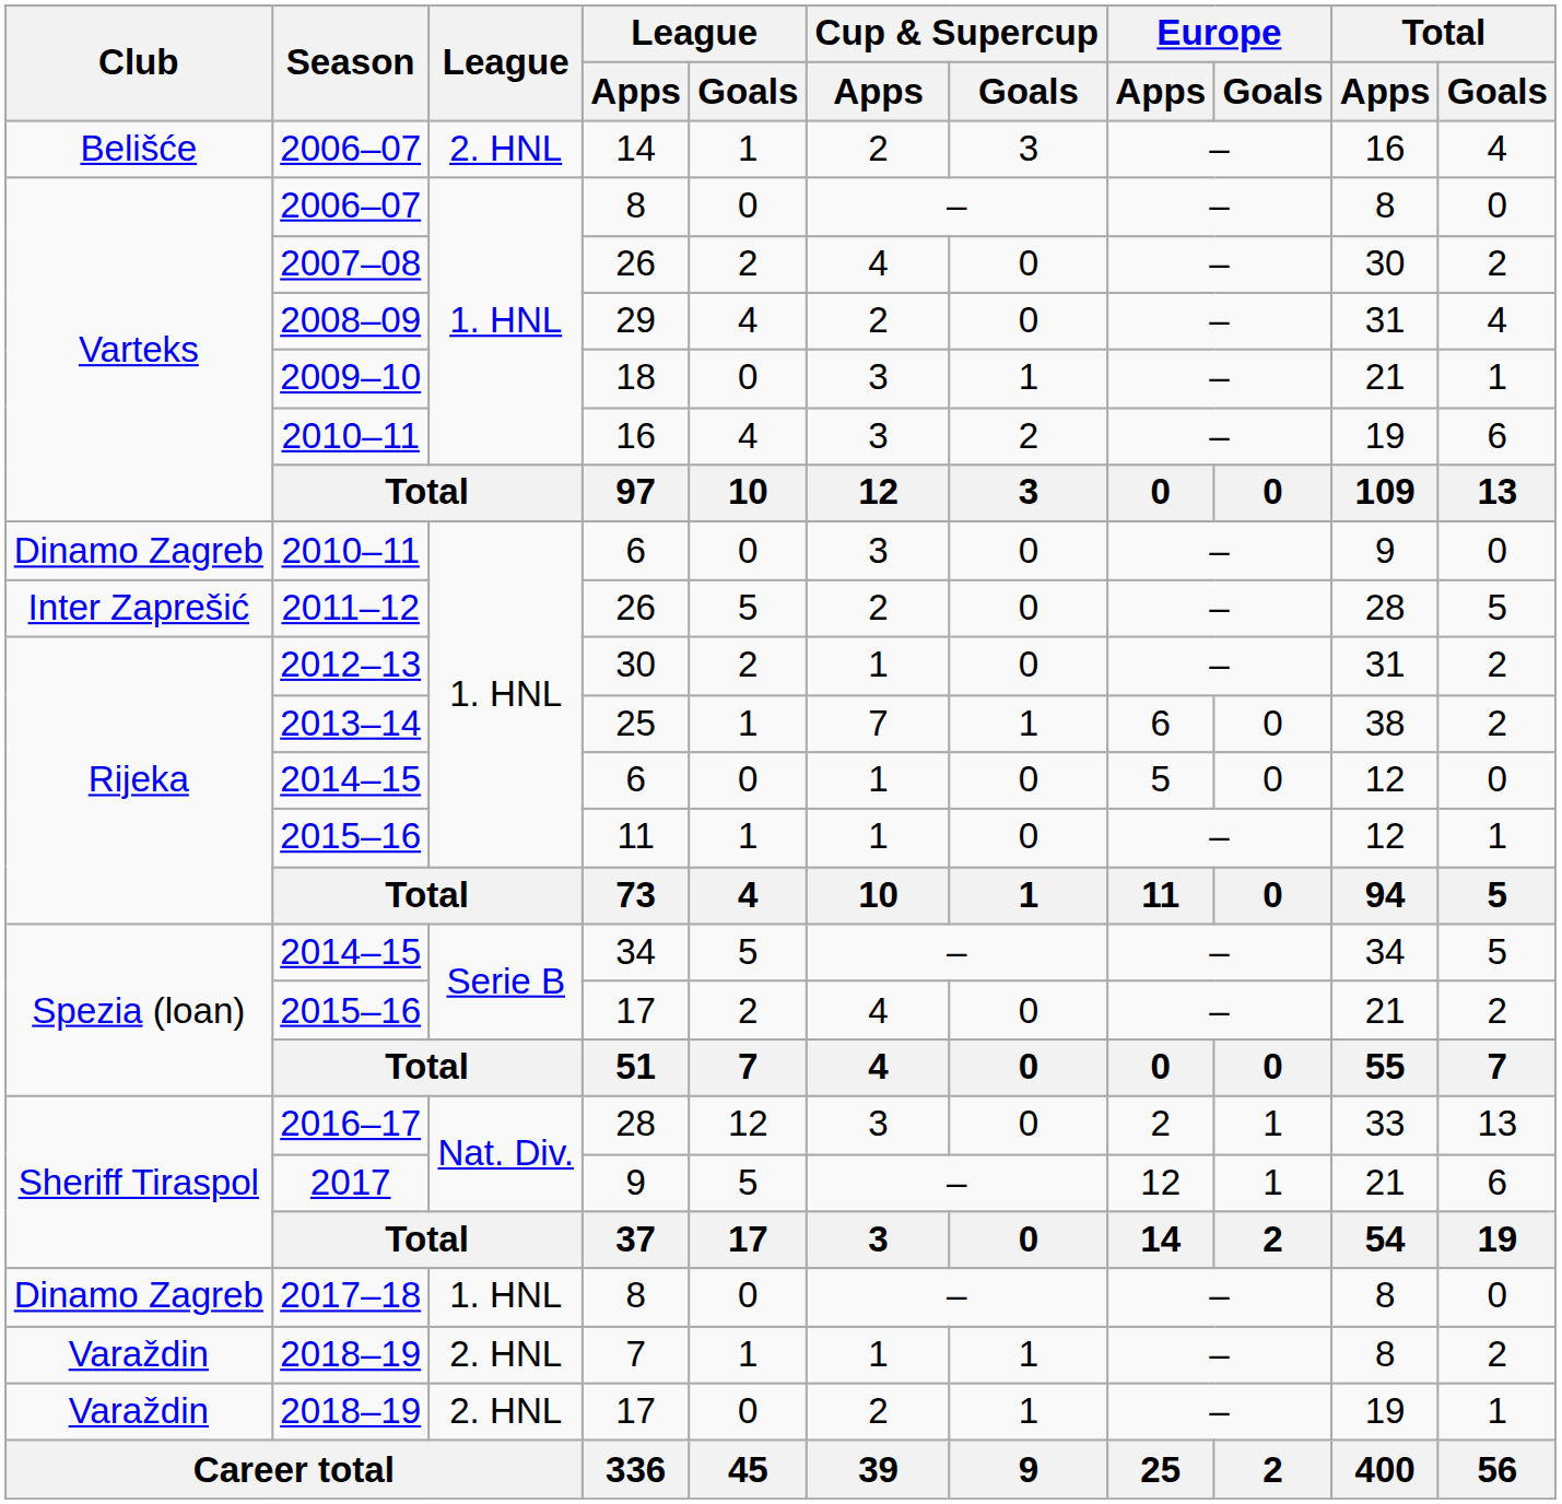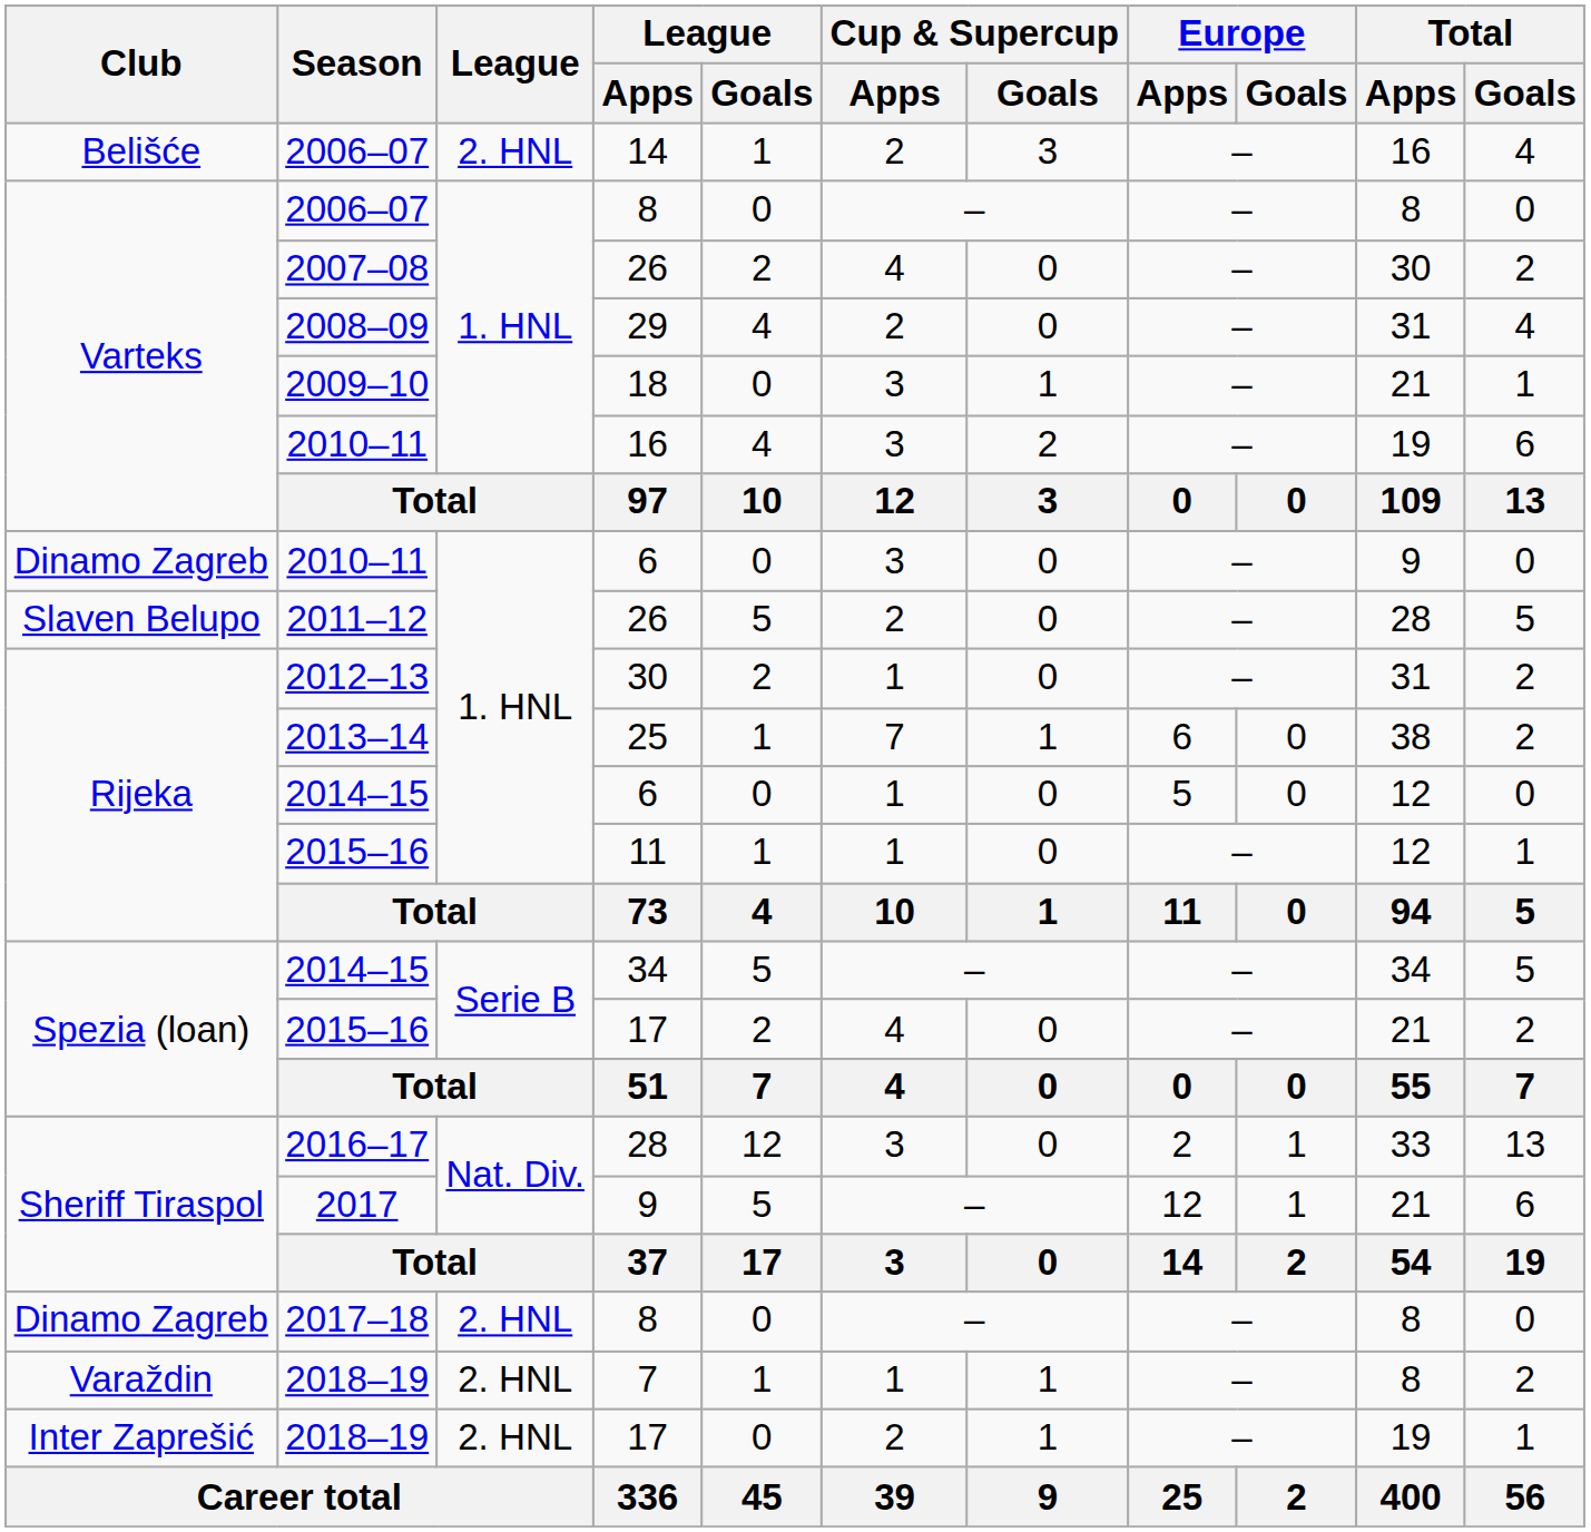 <table class="wikitable" style="text-align: center">
 <tr>
 <th rowspan="2">Club</th>
 <th rowspan="2">Season</th>
 <th rowspan="2">League</th>
 <th colspan="2">League</th>
 <th colspan="2">Cup & Supercup</th>
 <th colspan="2"><a href='#'>Europe</a></th>
 <th colspan="2">Total</th>
 </tr>
 <tr>
 <th>Apps</th>
 <th>Goals</th>
 <th>Apps</th>
 <th>Goals</th>
 <th>Apps</th>
 <th>Goals</th>
 <th>Apps</th>
 <th>Goals</th>
 </tr>
 <tr>
 <td><a href='#'>Belišće</a></td>
 <td><a href='#'>2006–07</a></td>
 <td><a href='#'>2. HNL</a></td>
 <td>14</td>
 <td>1</td>
 <td>2</td>
 <td>3</td>
 <td colspan="2">–</td>
 <td>16</td>
 <td>4</td>
 </tr>
 <tr>
 <td rowspan="6"><a href='#'>Varteks</a></td>
 <td><a href='#'>2006–07</a></td>
 <td rowspan="5"><a href='#'>1. HNL</a></td>
 <td>8</td>
 <td>0</td>
 <td colspan="2">–</td>
 <td colspan="2">–</td>
 <td>8</td>
 <td>0</td>
 </tr>
 <tr>
 <td><a href='#'>2007–08</a></td>
 <td>26</td>
 <td>2</td>
 <td>4</td>
 <td>0</td>
 <td colspan="2">–</td>
 <td>30</td>
 <td>2</td>
 </tr>
 <tr>
 <td><a href='#'>2008–09</a></td>
 <td>29</td>
 <td>4</td>
 <td>2</td>
 <td>0</td>
 <td colspan="2">–</td>
 <td>31</td>
 <td>4</td>
 </tr>
 <tr>
 <td><a href='#'>2009–10</a></td>
 <td>18</td>
 <td>0</td>
 <td>3</td>
 <td>1</td>
 <td colspan="2">–</td>
 <td>21</td>
 <td>1</td>
 </tr>
 <tr>
 <td><a href='#'>2010–11</a></td>
 <td>16</td>
 <td>4</td>
 <td>3</td>
 <td>2</td>
 <td colspan="2">–</td>
 <td>19</td>
 <td>6</td>
 </tr>
 <tr>
 <th colspan="2">Total</th>
 <th>97</th>
 <th>10</th>
 <th>12</th>
 <th>3</th>
 <th>0</th>
 <th>0</th>
 <th>109</th>
 <th>13</th>
 </tr>
 <tr>
 <td><a href='#'>Dinamo Zagreb</a></td>
 <td><a href='#'>2010–11</a></td>
 <td rowspan="6">1. HNL</td>
 <td>6</td>
 <td>0</td>
 <td>3</td>
 <td>0</td>
 <td colspan="2">–</td>
 <td>9</td>
 <td>0</td>
 </tr>
 <tr>
-<td><a href='#'>Inter Zaprešić</a></td>
+<td><a href='#'>Slaven Belupo</a></td>
 <td><a href='#'>2011–12</a></td>
 <td>26</td>
 <td>5</td>
 <td>2</td>
 <td>0</td>
 <td colspan="2">–</td>
 <td>28</td>
 <td>5</td>
 </tr>
 <tr>
 <td rowspan="5"><a href='#'>Rijeka</a></td>
 <td><a href='#'>2012–13</a></td>
 <td>30</td>
 <td>2</td>
 <td>1</td>
 <td>0</td>
 <td colspan="2">–</td>
 <td>31</td>
 <td>2</td>
 </tr>
 <tr>
 <td><a href='#'>2013–14</a></td>
 <td>25</td>
 <td>1</td>
 <td>7</td>
 <td>1</td>
 <td>6</td>
 <td>0</td>
 <td>38</td>
 <td>2</td>
 </tr>
 <tr>
 <td><a href='#'>2014–15</a></td>
 <td>6</td>
 <td>0</td>
 <td>1</td>
 <td>0</td>
 <td>5</td>
 <td>0</td>
 <td>12</td>
 <td>0</td>
 </tr>
 <tr>
 <td><a href='#'>2015–16</a></td>
 <td>11</td>
 <td>1</td>
 <td>1</td>
 <td>0</td>
 <td colspan="2">–</td>
 <td>12</td>
 <td>1</td>
 </tr>
 <tr>
 <th colspan="2">Total</th>
 <th>73</th>
 <th>4</th>
 <th>10</th>
 <th>1</th>
 <th>11</th>
 <th>0</th>
 <th>94</th>
 <th>5</th>
 </tr>
 <tr>
 <td rowspan="3"><a href='#'>Spezia</a> (loan)</td>
 <td><a href='#'>2014–15</a></td>
 <td rowspan="2"><a href='#'>Serie B</a></td>
 <td>34</td>
 <td>5</td>
 <td colspan="2">–</td>
 <td colspan="2">–</td>
 <td>34</td>
 <td>5</td>
 </tr>
 <tr>
 <td><a href='#'>2015–16</a></td>
 <td>17</td>
 <td>2</td>
 <td>4</td>
 <td>0</td>
 <td colspan="2">–</td>
 <td>21</td>
 <td>2</td>
 </tr>
 <tr>
 <th colspan="2">Total</th>
 <th>51</th>
 <th>7</th>
 <th>4</th>
 <th>0</th>
 <th>0</th>
 <th>0</th>
 <th>55</th>
 <th>7</th>
 </tr>
 <tr>
 <td rowspan="3"><a href='#'>Sheriff Tiraspol</a></td>
 <td><a href='#'>2016–17</a></td>
 <td rowspan="2"><a href='#'>Nat. Div.</a></td>
 <td>28</td>
 <td>12</td>
 <td>3</td>
 <td>0</td>
 <td>2</td>
 <td>1</td>
 <td>33</td>
 <td>13</td>
 </tr>
 <tr>
 <td><a href='#'>2017</a></td>
 <td>9</td>
 <td>5</td>
 <td colspan="2">–</td>
 <td>12</td>
 <td>1</td>
 <td>21</td>
 <td>6</td>
 </tr>
 <tr>
 <th colspan="2">Total</th>
 <th>37</th>
 <th>17</th>
 <th>3</th>
 <th>0</th>
 <th>14</th>
 <th>2</th>
 <th>54</th>
 <th>19</th>
 </tr>
 <tr>
 <td><a href='#'>Dinamo Zagreb</a></td>
 <td><a href='#'>2017–18</a></td>
-<td>1. HNL</td>
+<td><a href='#'>2. HNL</a></td>
 <td>8</td>
 <td>0</td>
 <td colspan="2">–</td>
 <td colspan="2">–</td>
 <td>8</td>
 <td>0</td>
 </tr>
 <tr>
 <td><a href='#'>Varaždin</a></td>
 <td><a href='#'>2018–19</a></td>
 <td>2. HNL</td>
 <td>7</td>
 <td>1</td>
 <td>1</td>
 <td>1</td>
 <td colspan="2">–</td>
 <td>8</td>
 <td>2</td>
 </tr>
 <tr>
-<td><a href='#'>Varaždin</a></td>
+<td><a href='#'>Inter Zaprešić</a></td>
 <td><a href='#'>2018–19</a></td>
 <td>2. HNL</td>
 <td>17</td>
 <td>0</td>
 <td>2</td>
 <td>1</td>
 <td colspan="2">–</td>
 <td>19</td>
 <td>1</td>
 </tr>
 <tr>
 <th colspan="3">Career total</th>
 <th>336</th>
 <th>45</th>
 <th>39</th>
 <th>9</th>
 <th>25</th>
 <th>2</th>
 <th>400</th>
 <th>56</th>
 </tr>
 </table>
